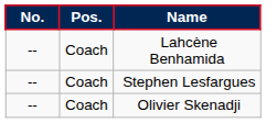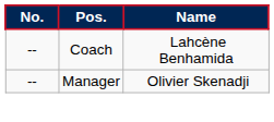 <table class="wikitable" style="text-align: center;">
 <tr>
 <th style="background:#002654; color:#FFFFFF; border:2px solid #CE1126; width: 50px;">No.</th>
 <th style="background:#002654; color:#FFFFFF; border:2px solid #CE1126; width: 50px;">Pos.</th>
 <th style="background:#002654; color:#FFFFFF; border:2px solid #CE1126; width: 150px;">Name</th>
 </tr>
 <tr>
 <td>--</td>
 <td>Coach</td>
 <td> Lahcène Benhamida</td>
 </tr>
 <tr>
 <td>--</td>
-<td>Coach</td>
-<td> Stephen Lesfargues</td>
-</tr>
-<tr>
-<td>--</td>
-<td>Coach</td>
+<td>Manager</td>
 <td> Olivier Skenadji</td>
 </tr>
 </table>
